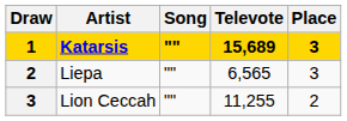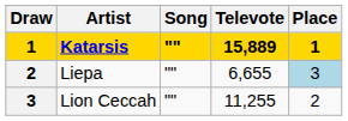 <table class="sortable wikitable plainrowheaders" style="margin: 1em auto 1em auto; text-align:center;">
 <tr>
 <th>Draw</th>
 <th>Artist</th>
 <th>Song</th>
 <th>Televote</th>
 <th>Place</th>
 </tr>
 <tr style="background:gold; font-weight:bold;">
 <th scope="row" style="text-align:center; background:gold; font-weight:bold;">1</th>
 <td align="left"><a href='#'>Katarsis</a></td>
 <td align="left">""</td>
-<td>15,689</td>
-<td>3</td>
+<td>15,889</td>
+<td>1</td>
 </tr>
 <tr>
 <th scope="row" style="text-align:center;">2</th>
 <td align="left">Liepa</td>
 <td align="left">""</td>
-<td>6,565</td>
-<td>3</td>
+<td>6,655</td>
+<td style="background: lightblue;">3</td>
 </tr>
 <tr>
 <th scope="row" style="text-align:center;">3</th>
 <td align="left">Lion Ceccah</td>
 <td align="left">""</td>
 <td>11,255</td>
 <td>2</td>
 </tr>
 </table>
